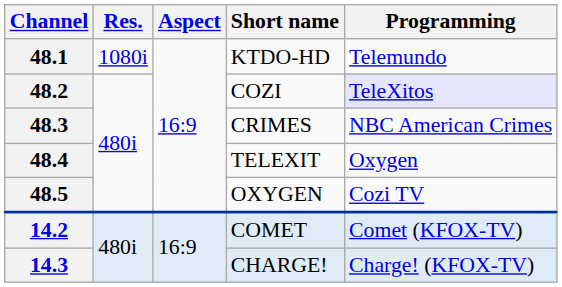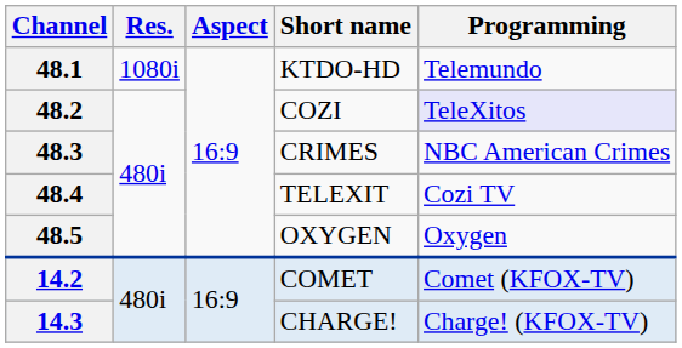 <table class="wikitable">
 <tr>
 <th scope = "col"><a href='#'>Channel</a></th>
 <th scope = "col"><a href='#'>Res.</a></th>
 <th scope = "col"><a href='#'>Aspect</a></th>
 <th scope = "col">Short name</th>
 <th scope = "col">Programming</th>
 </tr>
 <tr>
 <th scope = "row">48.1</th>
 <td><a href='#'>1080i</a></td>
 <td rowspan=5><a href='#'>16:9</a></td>
 <td>KTDO-HD</td>
 <td><a href='#'>Telemundo</a></td>
 </tr>
 <tr>
 <th scope = "row">48.2</th>
 <td rowspan=4><a href='#'>480i</a></td>
 <td>COZI</td>
 <td style="background: lavender;"><a href='#'>TeleXitos</a></td>
 </tr>
 <tr>
 <th scope = "row">48.3</th>
 <td>CRIMES</td>
 <td><a href='#'>NBC American Crimes</a></td>
 </tr>
 <tr>
 <th scope = "row">48.4</th>
 <td>TELEXIT</td>
-<td><a href='#'>Oxygen</a></td>
+<td><a href='#'>Cozi TV</a></td>
 </tr>
 <tr>
 <th scope = "row">48.5</th>
 <td>OXYGEN</td>
-<td><a href='#'>Cozi TV</a></td>
+<td><a href='#'>Oxygen</a></td>
 </tr>
 <tr style="background-color:#DFEBF6; border-top: 2px solid #003399;">
 <th scope = "row"><a href='#'>14.2</a></th>
 <td rowspan=2>480i</td>
 <td rowspan=2>16:9</td>
 <td>COMET</td>
 <td><a href='#'>Comet</a> (<a href='#'>KFOX-TV</a>)</td>
 </tr>
 <tr style="background-color:#DFEBF6;">
 <th scope = "row"><a href='#'>14.3</a></th>
 <td>CHARGE!</td>
 <td><a href='#'>Charge!</a> (<a href='#'>KFOX-TV</a>)</td>
 </tr>
 </table>
